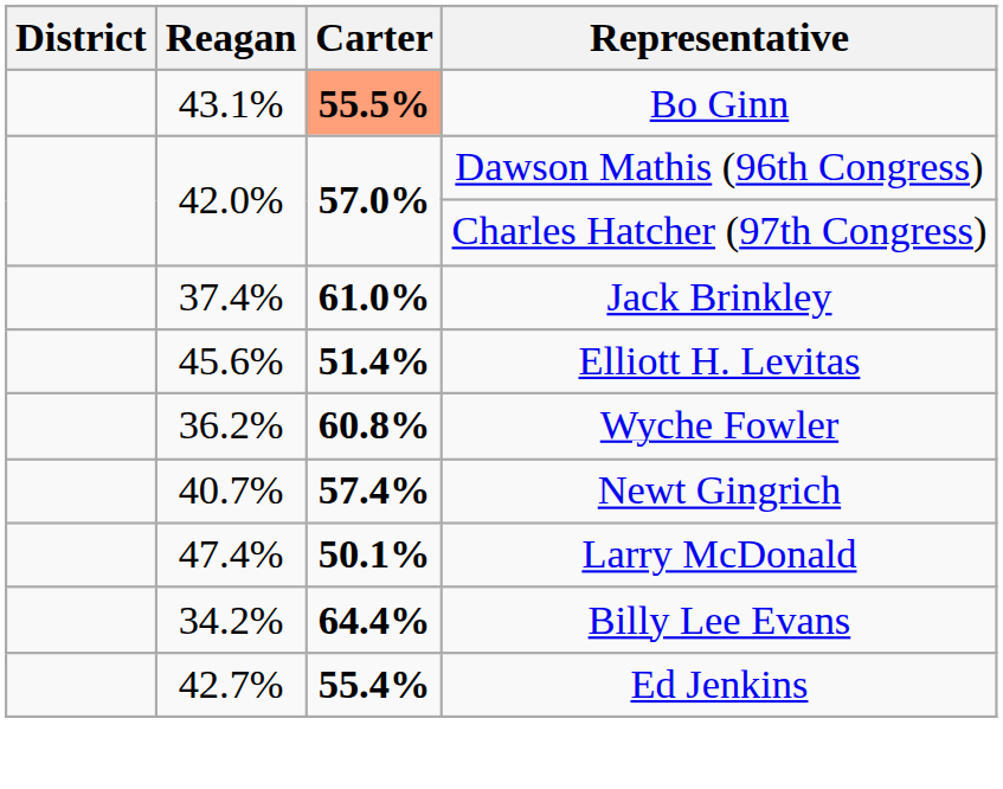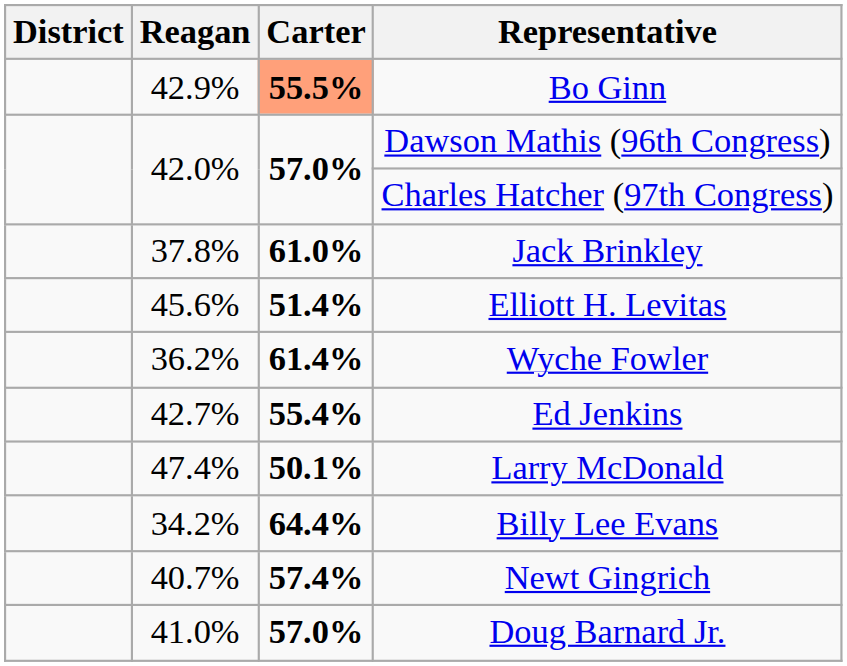 <table class=wikitable>
 <tr>
 <th>District</th>
 <th>Reagan</th>
 <th>Carter</th>
 <th>Representative</th>
 </tr>
 <tr align=center>
 <td></td>
-<td>43.1%</td>
+<td>42.9%</td>
 <td style="background: lightsalmon;"><strong>55.5%</strong></td>
 <td><a href='#'>Bo Ginn</a></td>
 </tr>
 <tr align=center>
 <td rowspan=2 ></td>
 <td rowspan=2>42.0%</td>
 <td rowspan=2><strong>57.0%</strong></td>
 <td><a href='#'>Dawson Mathis</a> (<a href='#'>96th Congress</a>)</td>
 </tr>
 <tr align=center>
 <td><a href='#'>Charles Hatcher</a> (<a href='#'>97th Congress</a>)</td>
 </tr>
 <tr align=center>
 <td></td>
-<td>37.4%</td>
+<td>37.8%</td>
 <td><strong>61.0%</strong></td>
 <td><a href='#'>Jack Brinkley</a></td>
 </tr>
 <tr align=center>
 <td></td>
 <td>45.6%</td>
 <td><strong>51.4%</strong></td>
 <td><a href='#'>Elliott H. Levitas</a></td>
 </tr>
 <tr align=center>
 <td></td>
 <td>36.2%</td>
-<td><strong>60.8%</strong></td>
+<td><strong>61.4%</strong></td>
 <td><a href='#'>Wyche Fowler</a></td>
 </tr>
 <tr align=center>
 <td></td>
-<td>40.7%</td>
-<td><strong>57.4%</strong></td>
-<td><a href='#'>Newt Gingrich</a></td>
+<td>42.7%</td>
+<td><strong>55.4%</strong></td>
+<td><a href='#'>Ed Jenkins</a></td>
 </tr>
 <tr align=center>
 <td></td>
 <td>47.4%</td>
 <td><strong>50.1%</strong></td>
 <td><a href='#'>Larry McDonald</a></td>
 </tr>
 <tr align=center>
 <td></td>
 <td>34.2%</td>
 <td><strong>64.4%</strong></td>
 <td><a href='#'>Billy Lee Evans</a></td>
 </tr>
 <tr align=center>
 <td></td>
-<td>42.7%</td>
-<td><strong>55.4%</strong></td>
-<td><a href='#'>Ed Jenkins</a></td>
+<td>40.7%</td>
+<td><strong>57.4%</strong></td>
+<td><a href='#'>Newt Gingrich</a></td>
+</tr>
+<tr align=center>
+<td></td>
+<td>41.0%</td>
+<td><strong>57.0%</strong></td>
+<td><a href='#'>Doug Barnard Jr.</a></td>
 </tr>
 </table>
